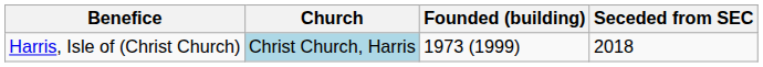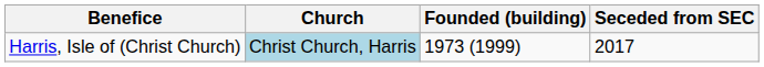 <table class="wikitable">
 <tr>
 <th>Benefice</th>
 <th>Church</th>
 <th>Founded (building)</th>
 <th>Seceded from SEC</th>
 </tr>
 <tr>
 <td><a href='#'>Harris</a>, Isle of (Christ Church)</td>
 <td style="background: lightblue;">Christ Church, Harris</td>
 <td>1973 (1999)</td>
-<td>2018</td>
+<td>2017</td>
 </tr>
 </table>
